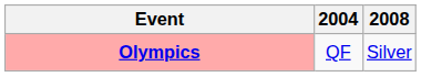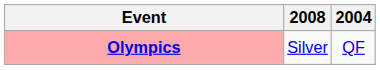 <table class="wikitable" style="font-size: 90%; text-align:center">
 <tr>
 <th>Event</th>
+<th>2008</th>
 <th>2004</th>
-<th>2008</th>
 </tr>
 <tr style="height: 30px;">
 <td bgcolor=FFAAAA style="width: 240px;align=left"><strong><a href='#'>Olympics</a></strong></td>
+<td> <a href='#'>Silver</a></td>
 <td><a href='#'>QF</a></td>
-<td> <a href='#'>Silver</a></td>
 </tr>
 </table>
